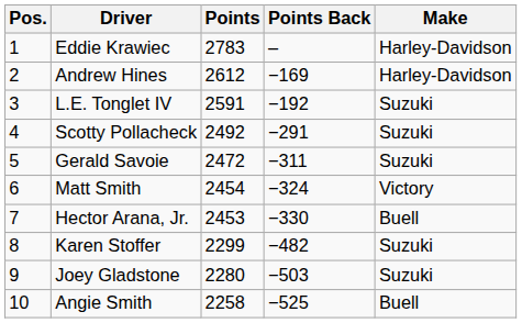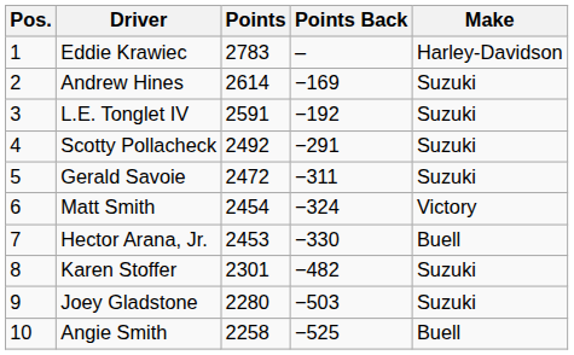 <table class="wikitable">
 <tr>
 <th>Pos.</th>
 <th>Driver</th>
 <th>Points</th>
 <th>Points Back</th>
 <th>Make</th>
 </tr>
 <tr>
 <td>1</td>
 <td>Eddie Krawiec</td>
 <td>2783</td>
 <td>–</td>
 <td>Harley-Davidson</td>
 </tr>
 <tr>
 <td>2</td>
 <td>Andrew Hines</td>
-<td>2612</td>
+<td>2614</td>
 <td>−169</td>
-<td>Harley-Davidson</td>
+<td>Suzuki</td>
 </tr>
 <tr>
 <td>3</td>
 <td>L.E. Tonglet IV</td>
 <td>2591</td>
 <td>−192</td>
 <td>Suzuki</td>
 </tr>
 <tr>
 <td>4</td>
 <td>Scotty Pollacheck</td>
 <td>2492</td>
 <td>−291</td>
 <td>Suzuki</td>
 </tr>
 <tr>
 <td>5</td>
 <td>Gerald Savoie</td>
 <td>2472</td>
 <td>−311</td>
 <td>Suzuki</td>
 </tr>
 <tr>
 <td>6</td>
 <td>Matt Smith</td>
 <td>2454</td>
 <td>−324</td>
 <td>Victory</td>
 </tr>
 <tr>
 <td>7</td>
 <td>Hector Arana, Jr.</td>
 <td>2453</td>
 <td>−330</td>
 <td>Buell</td>
 </tr>
 <tr>
 <td>8</td>
 <td>Karen Stoffer</td>
-<td>2299</td>
+<td>2301</td>
 <td>−482</td>
 <td>Suzuki</td>
 </tr>
 <tr>
 <td>9</td>
 <td>Joey Gladstone</td>
 <td>2280</td>
 <td>−503</td>
 <td>Suzuki</td>
 </tr>
 <tr>
 <td>10</td>
 <td>Angie Smith</td>
 <td>2258</td>
 <td>−525</td>
 <td>Buell</td>
 </tr>
 </table>
